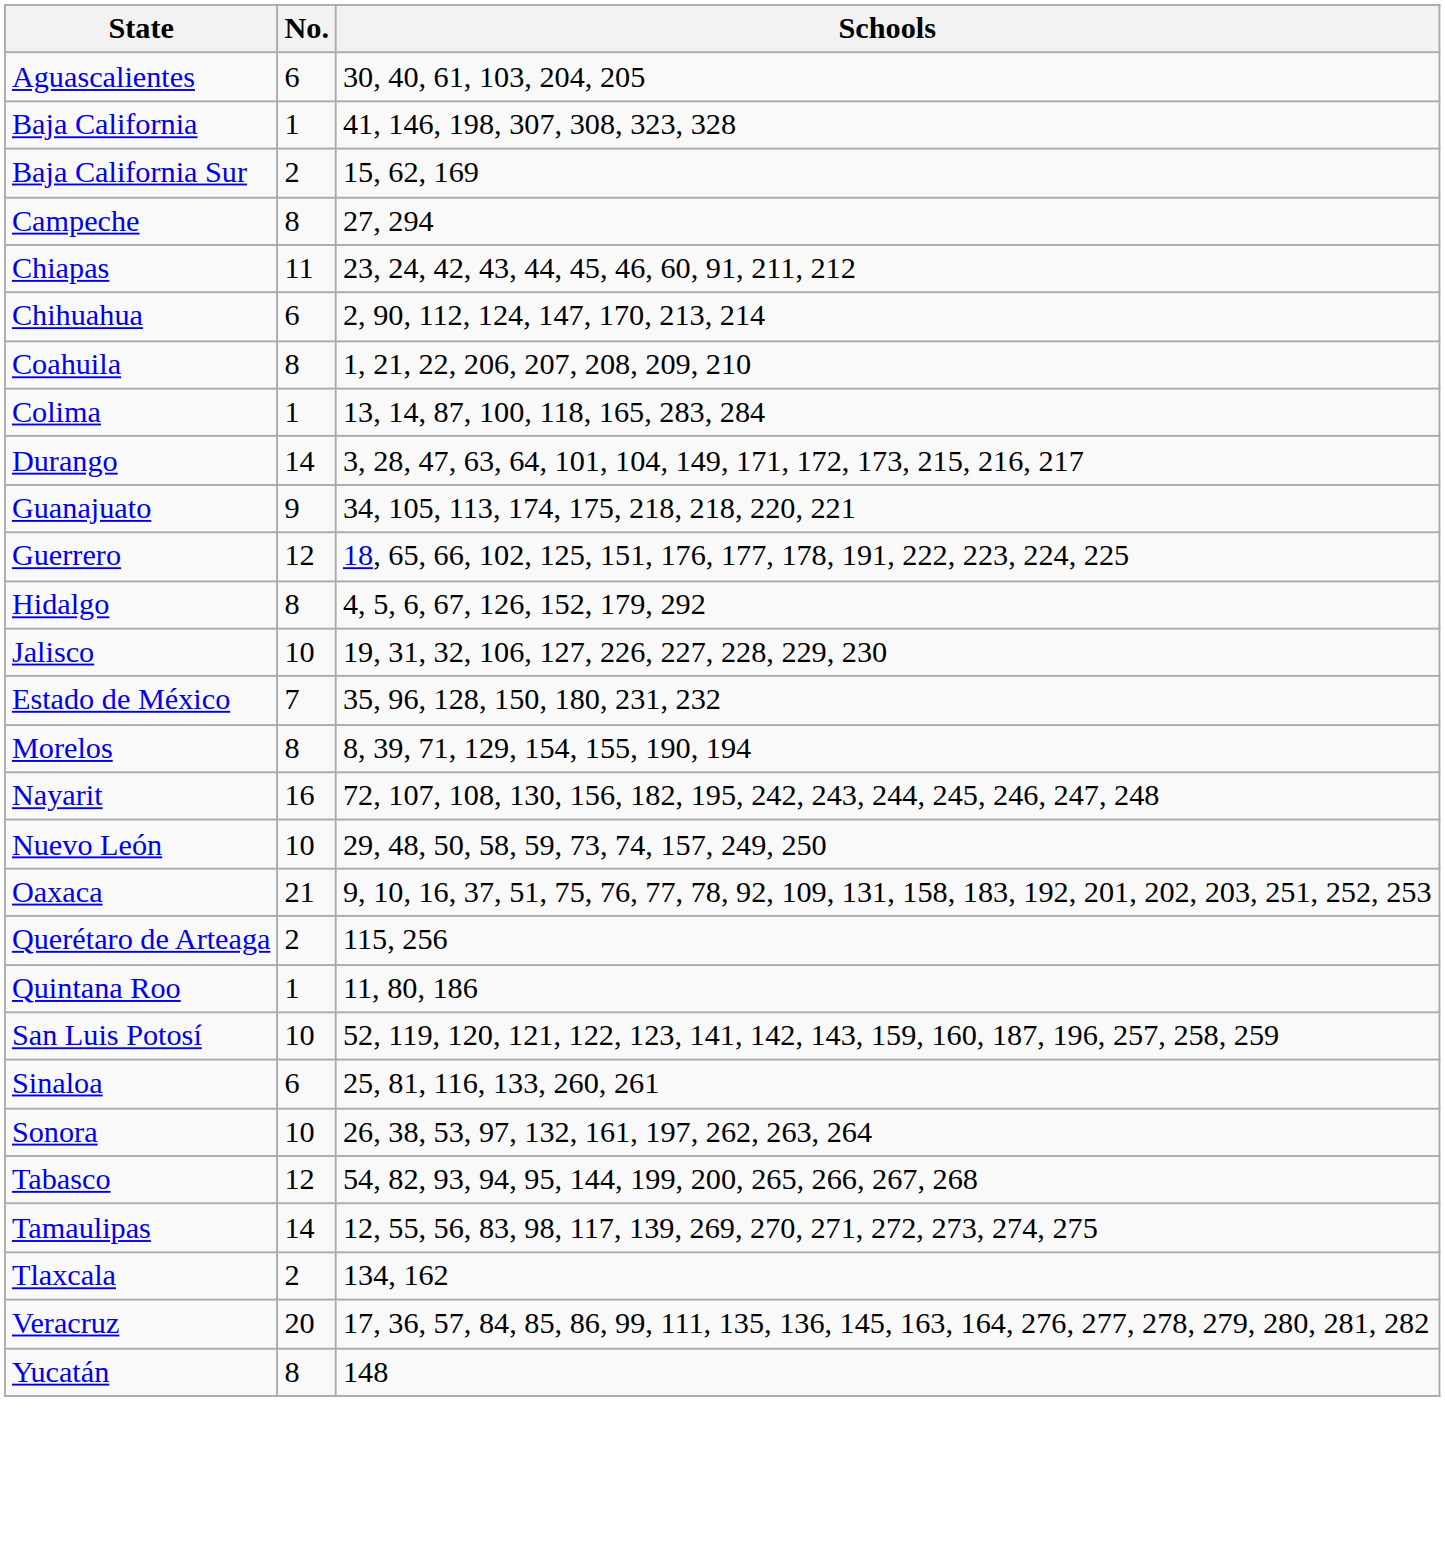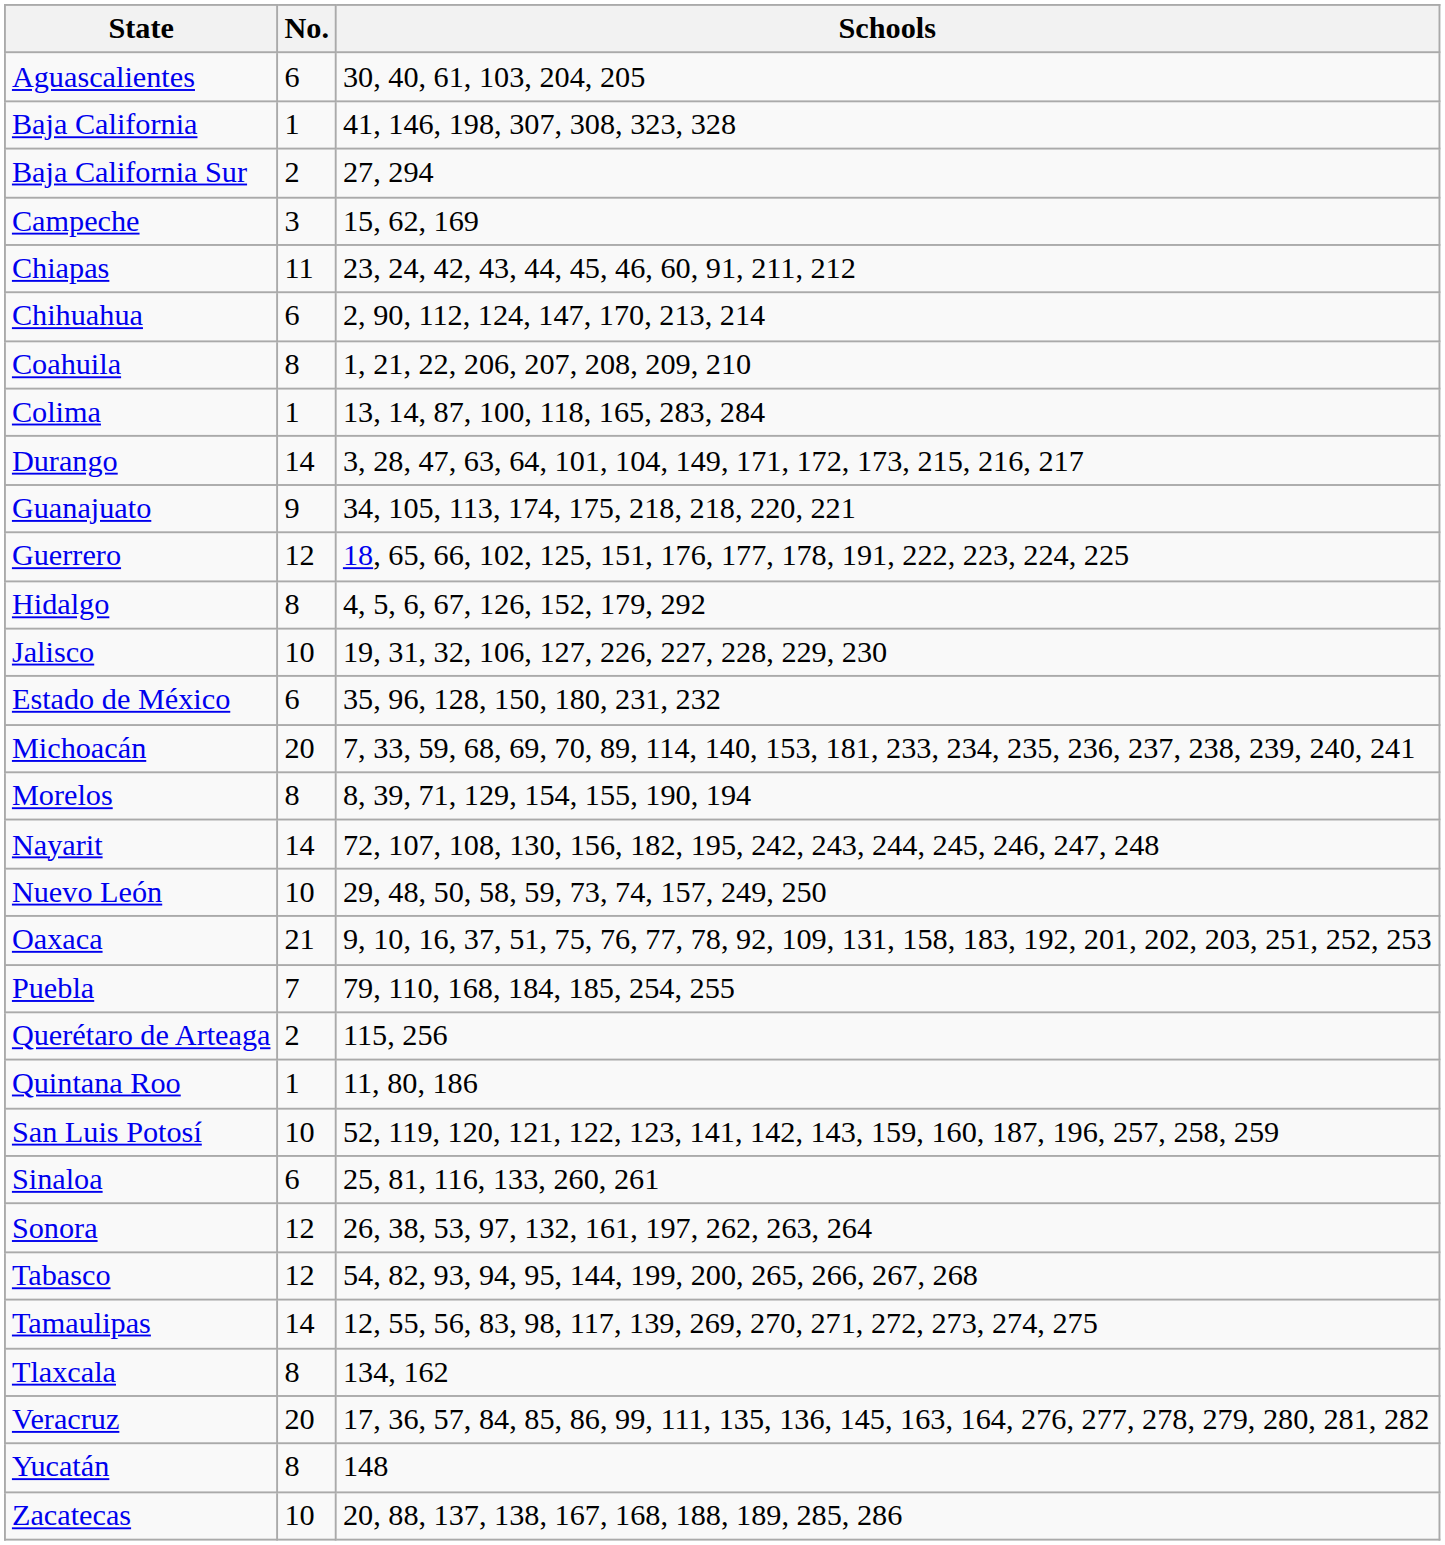 <table class="wikitable">
 <tr>
 <th>State</th>
 <th>No.</th>
 <th>Schools</th>
 </tr>
 <tr>
 <td><a href='#'>Aguascalientes</a></td>
 <td>6</td>
 <td>30, 40, 61, 103, 204, 205</td>
 </tr>
 <tr>
 <td><a href='#'>Baja California</a></td>
 <td>1</td>
 <td>41, 146, 198, 307, 308, 323, 328</td>
 </tr>
 <tr>
 <td><a href='#'>Baja California Sur</a></td>
 <td>2</td>
-<td>15, 62, 169</td>
+<td>27, 294</td>
 </tr>
 <tr>
 <td><a href='#'>Campeche</a></td>
-<td>8</td>
-<td>27, 294</td>
+<td>3</td>
+<td>15, 62, 169</td>
 </tr>
 <tr>
 <td><a href='#'>Chiapas</a></td>
 <td>11</td>
 <td>23, 24, 42, 43, 44, 45, 46, 60, 91, 211, 212</td>
 </tr>
 <tr>
 <td><a href='#'>Chihuahua</a></td>
 <td>6</td>
 <td>2, 90, 112, 124, 147, 170, 213, 214</td>
 </tr>
 <tr>
 <td><a href='#'>Coahuila</a></td>
 <td>8</td>
 <td>1, 21, 22, 206, 207, 208, 209, 210</td>
 </tr>
 <tr>
 <td><a href='#'>Colima</a></td>
 <td>1</td>
 <td>13, 14, 87, 100, 118, 165, 283, 284</td>
 </tr>
 <tr>
 <td><a href='#'>Durango</a></td>
 <td>14</td>
 <td>3, 28, 47, 63, 64, 101, 104, 149, 171, 172, 173, 215, 216, 217</td>
 </tr>
 <tr>
 <td><a href='#'>Guanajuato</a></td>
 <td>9</td>
 <td>34, 105, 113, 174, 175, 218, 218, 220, 221</td>
 </tr>
 <tr>
 <td><a href='#'>Guerrero</a></td>
 <td>12</td>
 <td><a href='#'>18</a>, 65, 66, 102, 125, 151, 176, 177, 178, 191, 222, 223, 224, 225</td>
 </tr>
 <tr>
 <td><a href='#'>Hidalgo</a></td>
 <td>8</td>
 <td>4, 5, 6, 67, 126, 152, 179, 292</td>
 </tr>
 <tr>
 <td><a href='#'>Jalisco</a></td>
 <td>10</td>
 <td>19, 31, 32, 106, 127, 226, 227, 228, 229, 230</td>
 </tr>
 <tr>
 <td><a href='#'>Estado de México</a></td>
-<td>7</td>
+<td>6</td>
 <td>35, 96, 128, 150, 180, 231, 232</td>
+</tr>
+<tr>
+<td><a href='#'>Michoacán</a></td>
+<td>20</td>
+<td>7, 33, 59, 68, 69, 70, 89, 114, 140, 153, 181, 233, 234, 235, 236, 237, 238, 239, 240, 241</td>
 </tr>
 <tr>
 <td><a href='#'>Morelos</a></td>
 <td>8</td>
 <td>8, 39, 71, 129, 154, 155, 190, 194</td>
 </tr>
 <tr>
 <td><a href='#'>Nayarit</a></td>
-<td>16</td>
+<td>14</td>
 <td>72, 107, 108, 130, 156, 182, 195, 242, 243, 244, 245, 246, 247, 248</td>
 </tr>
 <tr>
 <td><a href='#'>Nuevo León</a></td>
 <td>10</td>
 <td>29, 48, 50, 58, 59, 73, 74, 157, 249, 250</td>
 </tr>
 <tr>
 <td><a href='#'>Oaxaca</a></td>
 <td>21</td>
 <td>9, 10, 16, 37, 51, 75, 76, 77, 78, 92, 109, 131, 158, 183, 192, 201, 202, 203, 251, 252, 253</td>
+</tr>
+<tr>
+<td><a href='#'>Puebla</a></td>
+<td>7</td>
+<td>79, 110, 168, 184, 185, 254, 255</td>
 </tr>
 <tr>
 <td><a href='#'>Querétaro de Arteaga</a></td>
 <td>2</td>
 <td>115, 256</td>
 </tr>
 <tr>
 <td><a href='#'>Quintana Roo</a></td>
 <td>1</td>
 <td>11, 80, 186</td>
 </tr>
 <tr>
 <td><a href='#'>San Luis Potosí</a></td>
 <td>10</td>
 <td>52, 119, 120, 121, 122, 123, 141, 142, 143, 159, 160, 187, 196, 257, 258, 259</td>
 </tr>
 <tr>
 <td><a href='#'>Sinaloa</a></td>
 <td>6</td>
 <td>25, 81, 116, 133, 260, 261</td>
 </tr>
 <tr>
 <td><a href='#'>Sonora</a></td>
-<td>10</td>
+<td>12</td>
 <td>26, 38, 53, 97, 132, 161, 197, 262, 263, 264</td>
 </tr>
 <tr>
 <td><a href='#'>Tabasco</a></td>
 <td>12</td>
 <td>54, 82, 93, 94, 95, 144, 199, 200, 265, 266, 267, 268</td>
 </tr>
 <tr>
 <td><a href='#'>Tamaulipas</a></td>
 <td>14</td>
 <td>12, 55, 56, 83, 98, 117, 139, 269, 270, 271, 272, 273, 274, 275</td>
 </tr>
 <tr>
 <td><a href='#'>Tlaxcala</a></td>
-<td>2</td>
+<td>8</td>
 <td>134, 162</td>
 </tr>
 <tr>
 <td><a href='#'>Veracruz</a></td>
 <td>20</td>
 <td>17, 36, 57, 84, 85, 86, 99, 111, 135, 136, 145, 163, 164, 276, 277, 278, 279, 280, 281, 282</td>
 </tr>
 <tr>
 <td><a href='#'>Yucatán</a></td>
 <td>8</td>
 <td>148</td>
 </tr>
+<tr>
+<td><a href='#'>Zacatecas</a></td>
+<td>10</td>
+<td>20, 88, 137, 138, 167, 168, 188, 189, 285, 286</td>
+</tr>
 </table>
